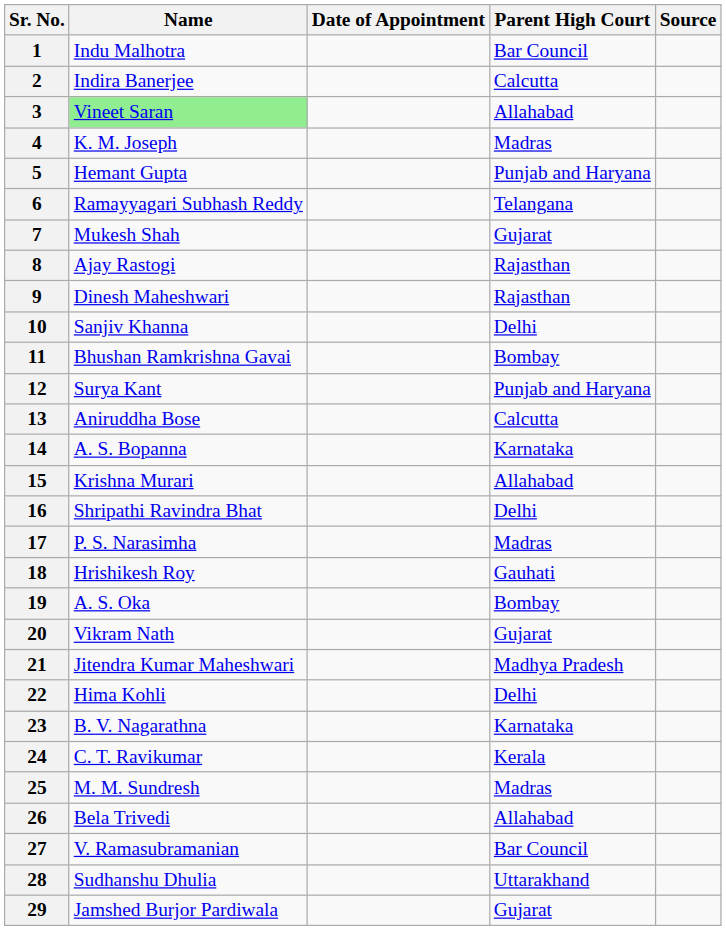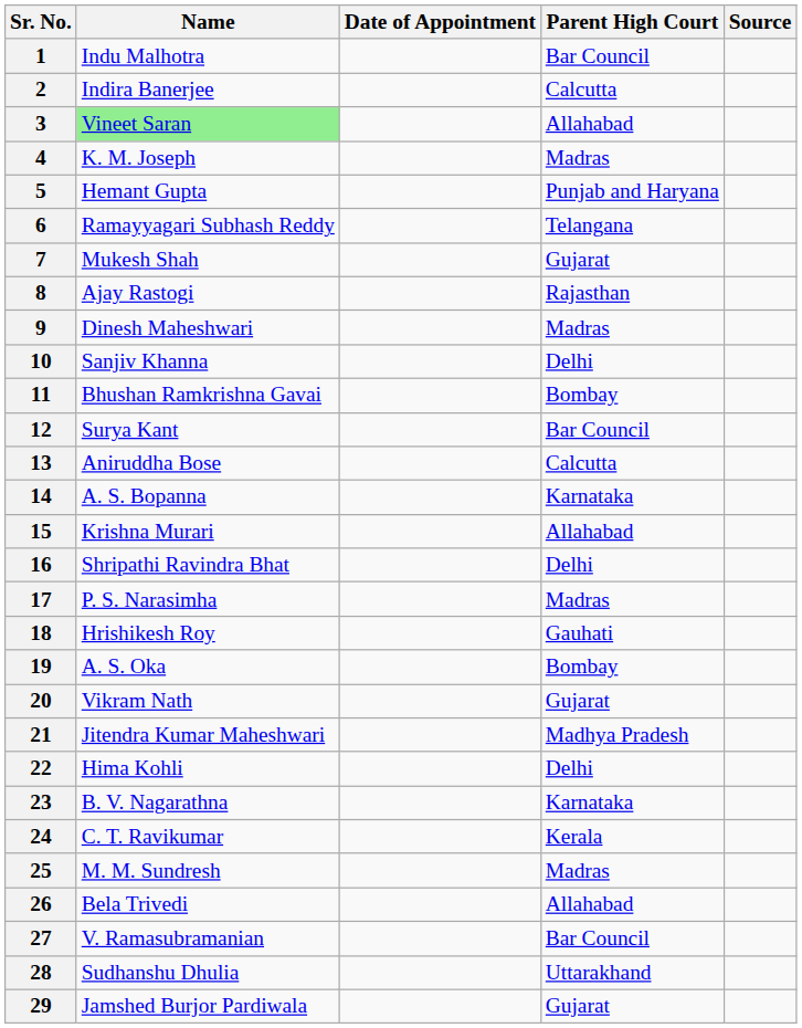 <table class="wikitable sortable">
 <tr>
 <th scope="col">Sr. No.</th>
 <th scope="col">Name</th>
 <th scope="col">Date of Appointment</th>
 <th>Parent High Court</th>
 <th>Source</th>
 </tr>
 <tr>
 <th>1</th>
 <td><a href='#'>Indu Malhotra</a></td>
 <td></td>
 <td><a href='#'>Bar Council</a></td>
 <td></td>
 </tr>
 <tr>
 <th>2</th>
 <td><a href='#'>Indira Banerjee</a></td>
 <td></td>
 <td><a href='#'>Calcutta</a></td>
 <td></td>
 </tr>
 <tr>
 <th>3</th>
 <td style="background: lightgreen;"><a href='#'>Vineet Saran</a></td>
 <td></td>
 <td><a href='#'>Allahabad</a></td>
 <td></td>
 </tr>
 <tr>
 <th>4</th>
 <td><a href='#'>K. M. Joseph</a></td>
 <td></td>
 <td><a href='#'>Madras</a></td>
 <td></td>
 </tr>
 <tr>
 <th>5</th>
 <td><a href='#'>Hemant Gupta</a></td>
 <td></td>
 <td><a href='#'>Punjab and Haryana</a></td>
 <td></td>
 </tr>
 <tr>
 <th>6</th>
 <td><a href='#'>Ramayyagari Subhash Reddy</a></td>
 <td></td>
 <td><a href='#'>Telangana</a></td>
 <td></td>
 </tr>
 <tr>
 <th>7</th>
 <td><a href='#'>Mukesh Shah</a></td>
 <td></td>
 <td><a href='#'>Gujarat</a></td>
 <td></td>
 </tr>
 <tr>
 <th>8</th>
 <td><a href='#'>Ajay Rastogi</a></td>
 <td></td>
 <td><a href='#'>Rajasthan</a></td>
 <td></td>
 </tr>
 <tr>
 <th>9</th>
 <td><a href='#'>Dinesh Maheshwari</a></td>
 <td></td>
-<td><a href='#'>Rajasthan</a></td>
+<td><a href='#'>Madras</a></td>
 <td></td>
 </tr>
 <tr>
 <th>10</th>
 <td><a href='#'>Sanjiv Khanna</a></td>
 <td></td>
 <td><a href='#'>Delhi</a></td>
 <td></td>
 </tr>
 <tr>
 <th>11</th>
 <td><a href='#'>Bhushan Ramkrishna Gavai</a></td>
 <td></td>
 <td><a href='#'>Bombay</a></td>
 <td></td>
 </tr>
 <tr>
 <th>12</th>
 <td><a href='#'>Surya Kant</a></td>
 <td></td>
-<td><a href='#'>Punjab and Haryana</a></td>
+<td><a href='#'>Bar Council</a></td>
 <td></td>
 </tr>
 <tr>
 <th>13</th>
 <td><a href='#'>Aniruddha Bose</a></td>
 <td></td>
 <td><a href='#'>Calcutta</a></td>
 <td></td>
 </tr>
 <tr>
 <th>14</th>
 <td><a href='#'>A. S. Bopanna</a></td>
 <td></td>
 <td><a href='#'>Karnataka</a></td>
 <td></td>
 </tr>
 <tr>
 <th>15</th>
 <td><a href='#'>Krishna Murari</a></td>
 <td></td>
 <td><a href='#'>Allahabad</a></td>
 <td></td>
 </tr>
 <tr>
 <th>16</th>
 <td><a href='#'>Shripathi Ravindra Bhat</a></td>
 <td></td>
 <td><a href='#'>Delhi</a></td>
 <td></td>
 </tr>
 <tr>
 <th>17</th>
 <td><a href='#'>P. S. Narasimha</a></td>
 <td></td>
 <td><a href='#'>Madras</a></td>
 <td></td>
 </tr>
 <tr>
 <th>18</th>
 <td><a href='#'>Hrishikesh Roy</a></td>
 <td></td>
 <td><a href='#'>Gauhati</a></td>
 <td></td>
 </tr>
 <tr>
 <th>19</th>
 <td><a href='#'>A. S. Oka</a></td>
 <td></td>
 <td><a href='#'>Bombay</a></td>
 <td></td>
 </tr>
 <tr>
 <th>20</th>
 <td><a href='#'>Vikram Nath</a></td>
 <td></td>
 <td><a href='#'>Gujarat</a></td>
 <td></td>
 </tr>
 <tr>
 <th>21</th>
 <td><a href='#'>Jitendra Kumar Maheshwari</a></td>
 <td></td>
 <td><a href='#'>Madhya Pradesh</a></td>
 <td></td>
 </tr>
 <tr>
 <th>22</th>
 <td><a href='#'>Hima Kohli</a></td>
 <td></td>
 <td><a href='#'>Delhi</a></td>
 <td></td>
 </tr>
 <tr>
 <th>23</th>
 <td><a href='#'>B. V. Nagarathna</a></td>
 <td></td>
 <td><a href='#'>Karnataka</a></td>
 <td></td>
 </tr>
 <tr>
 <th>24</th>
 <td><a href='#'>C. T. Ravikumar</a></td>
 <td></td>
 <td><a href='#'>Kerala</a></td>
 <td></td>
 </tr>
 <tr>
 <th>25</th>
 <td><a href='#'>M. M. Sundresh</a></td>
 <td></td>
 <td><a href='#'>Madras</a></td>
 <td></td>
 </tr>
 <tr>
 <th>26</th>
 <td><a href='#'>Bela Trivedi</a></td>
 <td></td>
 <td><a href='#'>Allahabad</a></td>
 <td></td>
 </tr>
 <tr>
 <th>27</th>
 <td><a href='#'>V. Ramasubramanian</a></td>
 <td></td>
 <td><a href='#'>Bar Council</a></td>
 <td></td>
 </tr>
 <tr>
 <th>28</th>
 <td><a href='#'>Sudhanshu Dhulia</a></td>
 <td></td>
 <td><a href='#'>Uttarakhand</a></td>
 <td></td>
 </tr>
 <tr>
 <th>29</th>
 <td><a href='#'>Jamshed Burjor Pardiwala</a></td>
 <td></td>
 <td><a href='#'>Gujarat</a></td>
 <td></td>
 </tr>
 </table>
